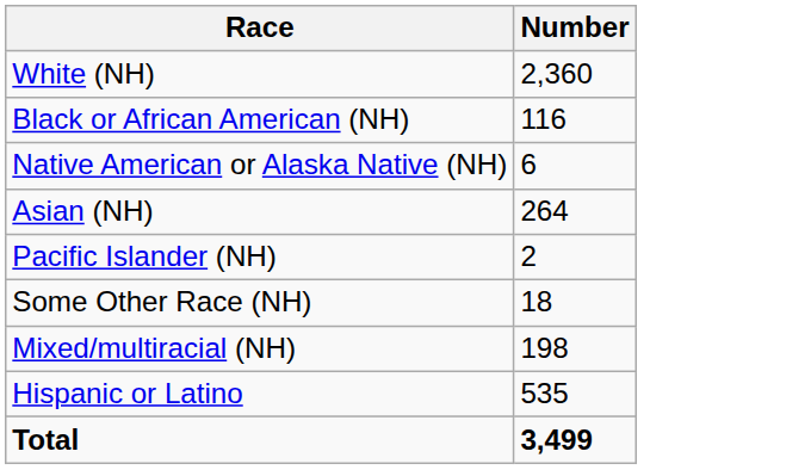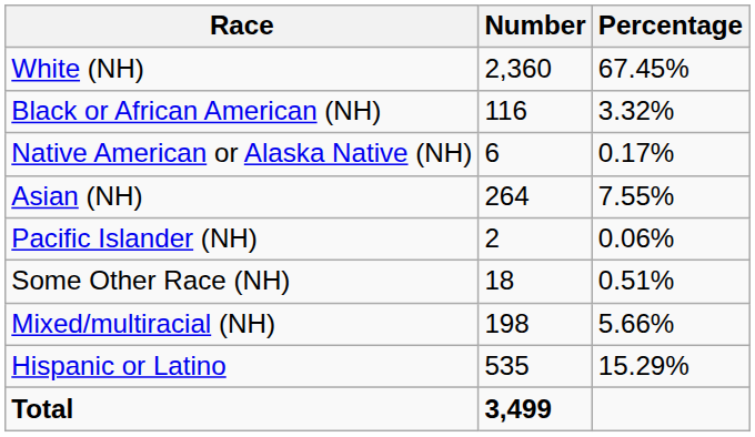 <table class="wikitable">
 <tr>
 <th>Race</th>
 <th>Number</th>
+<th>Percentage</th>
 </tr>
 <tr>
 <td><a href='#'>White</a> (NH)</td>
 <td>2,360</td>
+<td>67.45%</td>
 </tr>
 <tr>
 <td><a href='#'>Black or African American</a> (NH)</td>
 <td>116</td>
+<td>3.32%</td>
 </tr>
 <tr>
 <td><a href='#'>Native American</a> or <a href='#'>Alaska Native</a> (NH)</td>
 <td>6</td>
+<td>0.17%</td>
 </tr>
 <tr>
 <td><a href='#'>Asian</a> (NH)</td>
 <td>264</td>
+<td>7.55%</td>
 </tr>
 <tr>
 <td><a href='#'>Pacific Islander</a> (NH)</td>
 <td>2</td>
+<td>0.06%</td>
 </tr>
 <tr>
 <td>Some Other Race (NH)</td>
 <td>18</td>
+<td>0.51%</td>
 </tr>
 <tr>
 <td><a href='#'>Mixed/multiracial</a> (NH)</td>
 <td>198</td>
+<td>5.66%</td>
 </tr>
 <tr>
 <td><a href='#'>Hispanic or Latino</a></td>
 <td>535</td>
+<td>15.29%</td>
 </tr>
 <tr>
 <td><strong>Total</strong></td>
 <td><strong>3,499</strong></td>
+<td></td>
 </tr>
 </table>
